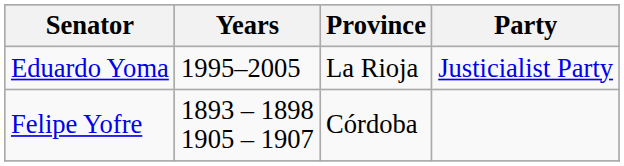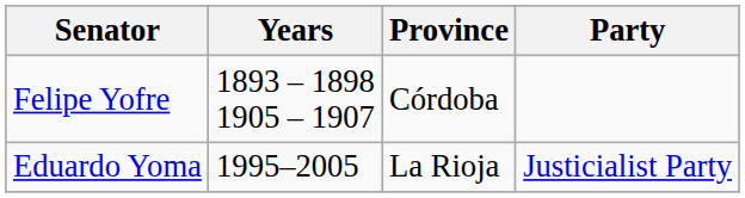 <table class=wikitable>
 <tr>
 <th>Senator</th>
 <th>Years</th>
 <th>Province</th>
 <th>Party</th>
 </tr>
 <tr>
+<td><a href='#'>Felipe Yofre</a></td>
+<td>1893 – 1898<br>1905 – 1907</td>
+<td>Córdoba</td>
+<td></td>
+</tr>
+<tr>
 <td><a href='#'>Eduardo Yoma</a></td>
 <td>1995–2005</td>
 <td>La Rioja</td>
 <td><a href='#'>Justicialist Party</a></td>
 </tr>
-<tr>
-<td><a href='#'>Felipe Yofre</a></td>
-<td>1893 – 1898<br>1905 – 1907</td>
-<td>Córdoba</td>
-<td></td>
-</tr>
 </table>
